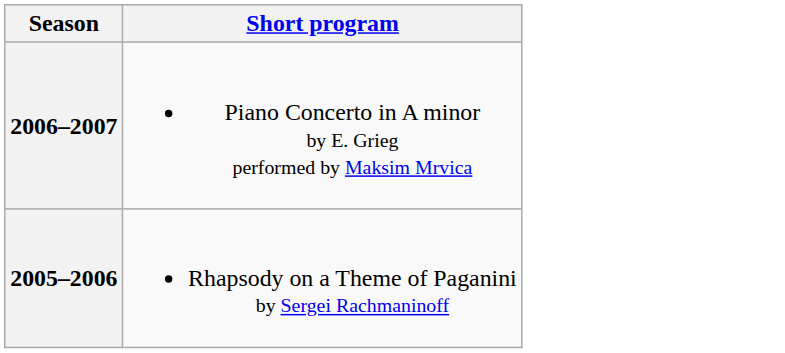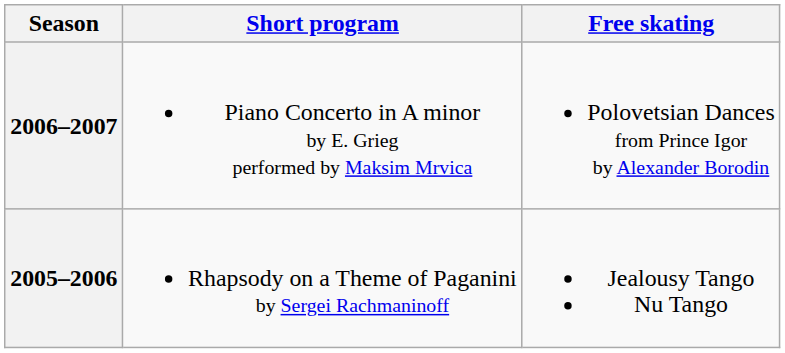 <table class="wikitable" style="text-align:center">
 <tr>
 <th>Season</th>
 <th><a href='#'>Short program</a></th>
+<th><a href='#'>Free skating</a></th>
 </tr>
 <tr>
 <th>2006–2007 <br> </th>
 <td><br><ul><li>Piano Concerto in A minor <br><small> by E. Grieg <br> performed by <a href='#'>Maksim Mrvica</a> </small></li></ul></td>
+<td><br><ul><li>Polovetsian Dances <br><small> from Prince Igor <br> by <a href='#'>Alexander Borodin</a> </small></li></ul></td>
 </tr>
 <tr>
 <th>2005–2006 <br> </th>
 <td><br><ul><li>Rhapsody on a Theme of Paganini <br><small> by <a href='#'>Sergei Rachmaninoff</a> </small></li></ul></td>
+<td><br><ul><li>Jealousy Tango</li><li>Nu Tango</li></ul></td>
 </tr>
 </table>
